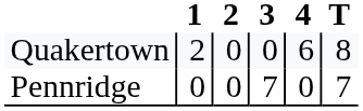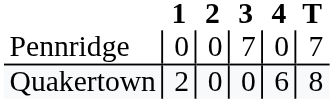 <table style="border-collapse: collapse;">
 <tr>
 <th style="text-align: left;"></th>
 <th style="text-align: center; padding: 0px 3px 0px 3px; width:12px;">1</th>
 <th style="text-align: center; padding: 0px 3px 0px 3px; width:12px;">2</th>
 <th style="text-align: center; padding: 0px 3px 0px 3px; width:12px;">3</th>
 <th style="text-align: center; padding: 0px 3px 0px 3px; width:12px;">4</th>
 <th style="text-align: center; padding: 0px 3px 0px 3px; width:12px;">T</th>
 </tr>
 <tr>
+<td style="text-align: left; border-bottom: 1px solid black; padding: 0px 3px 0px 3px;">Pennridge</td>
+<td style="border-left: 1px solid black; border-bottom: 1px solid black; text-align: right; padding: 0px 3px 0px 3px;">0</td>
+<td style="border-left: 1px solid black; border-bottom: 1px solid black; text-align: right; padding: 0px 3px 0px 3px;">0</td>
+<td style="border-left: 1px solid black; border-bottom: 1px solid black; text-align: right; padding: 0px 3px 0px 3px;">7</td>
+<td style="border-left: 1px solid black; border-bottom: 1px solid black; text-align: right; padding: 0px 3px 0px 3px;">0</td>
+<td style="border-left: 1px solid black; border-bottom: 1px solid black; text-align: right; padding: 0px 3px 0px 3px;">7</td>
+</tr>
+<tr>
 <td style="background: #f8f9fa; text-align: left; padding: 0px 3px 0px 3px;">Quakertown</td>
 <td style="background: #f8f9fa; border-left: 1px solid black; text-align: right; padding: 0px 3px 0px 3px;">2</td>
 <td style="background: #f8f9fa; border-left: 1px solid black; text-align: right; padding: 0px 3px 0px 3px;">0</td>
 <td style="background: #f8f9fa; border-left: 1px solid black; text-align: right; padding: 0px 3px 0px 3px;">0</td>
 <td style="background: #f8f9fa; border-left: 1px solid black; text-align: right; padding: 0px 3px 0px 3px;">6</td>
 <td style="background: #f8f9fa; border-left: 1px solid black; text-align: right; padding: 0px 3px 0px 3px;">8</td>
 </tr>
-<tr>
-<td style="text-align: left; border-bottom: 1px solid black; padding: 0px 3px 0px 3px;">Pennridge</td>
-<td style="border-left: 1px solid black; border-bottom: 1px solid black; text-align: right; padding: 0px 3px 0px 3px;">0</td>
-<td style="border-left: 1px solid black; border-bottom: 1px solid black; text-align: right; padding: 0px 3px 0px 3px;">0</td>
-<td style="border-left: 1px solid black; border-bottom: 1px solid black; text-align: right; padding: 0px 3px 0px 3px;">7</td>
-<td style="border-left: 1px solid black; border-bottom: 1px solid black; text-align: right; padding: 0px 3px 0px 3px;">0</td>
-<td style="border-left: 1px solid black; border-bottom: 1px solid black; text-align: right; padding: 0px 3px 0px 3px;">7</td>
-</tr>
 </table>
